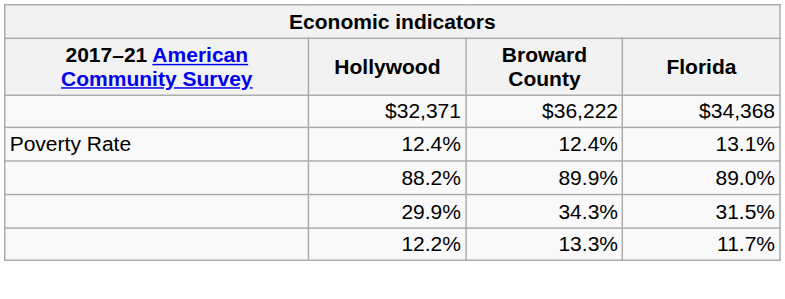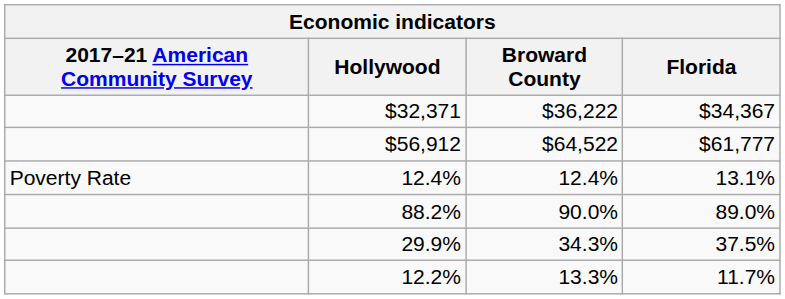 <table class="wikitable" style="font-size: 90%; text-align: right;">
 <tr>
 <th colspan="4">Economic indicators</th>
 </tr>
 <tr>
 <th style="width: 14em;">2017–21 <a href='#'>American Community Survey</a></th>
 <th style="width: 7em;">Hollywood</th>
 <th style="width: 7em;">Broward County</th>
 <th style="width: 7em;">Florida</th>
 </tr>
 <tr>
 <td style="text-align:left"></td>
 <td>$32,371</td>
 <td>$36,222</td>
-<td>$34,368</td>
+<td>$34,367</td>
+</tr>
+<tr>
+<td style="text-align:left"></td>
+<td>$56,912</td>
+<td>$64,522</td>
+<td>$61,777</td>
 </tr>
 <tr>
 <td style="text-align:left">Poverty Rate</td>
 <td>12.4%</td>
 <td>12.4%</td>
 <td>13.1%</td>
 </tr>
 <tr>
 <td style="text-align:left"></td>
 <td>88.2%</td>
-<td>89.9%</td>
+<td>90.0%</td>
 <td>89.0%</td>
 </tr>
 <tr>
 <td style="text-align:left"></td>
 <td>29.9%</td>
 <td>34.3%</td>
-<td>31.5%</td>
+<td>37.5%</td>
 </tr>
 <tr>
 <td style="text-align:left"></td>
 <td>12.2%</td>
 <td>13.3%</td>
 <td>11.7%</td>
 </tr>
 </table>
